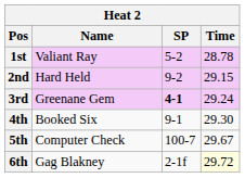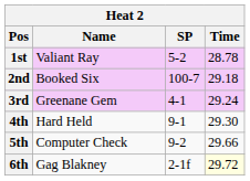 <table class="wikitable">
 <tr>
 <th colspan="6">Heat 2</th>
 </tr>
 <tr>
 <th width=20>Pos</th>
 <th width=150>Name</th>
 <th width=40>SP</th>
 <th width=40>Time</th>
 </tr>
 <tr style="background: #f4caf9;">
 <th>1st</th>
 <td>Valiant Ray</td>
 <td>5-2</td>
 <td>28.78</td>
 </tr>
 <tr style="background: #f4caf9;">
 <th>2nd</th>
-<td>Hard Held</td>
-<td>9-2</td>
-<td>29.15</td>
+<td>Booked Six</td>
+<td>100-7</td>
+<td>29.18</td>
 </tr>
 <tr style="background: #f4caf9;">
 <th>3rd</th>
 <td>Greenane Gem</td>
-<td><strong>4-1</strong></td>
+<td>4-1</td>
 <td>29.24</td>
 </tr>
 <tr>
 <th>4th</th>
-<td>Booked Six</td>
+<td>Hard Held</td>
 <td>9-1</td>
 <td>29.30</td>
 </tr>
 <tr>
 <th>5th</th>
 <td>Computer Check</td>
-<td>100-7</td>
-<td>29.67</td>
+<td>9-2</td>
+<td>29.66</td>
 </tr>
 <tr>
 <th>6th</th>
 <td>Gag Blakney</td>
 <td>2-1f</td>
 <td style="background: lightyellow;">29.72</td>
 </tr>
 </table>
